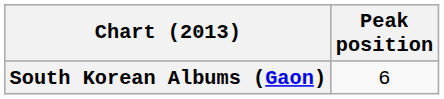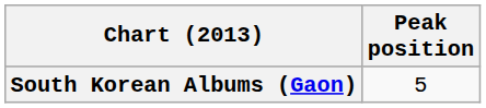 <table class="wikitable plainrowheaders">
 <tr>
 <th>Chart (2013)</th>
 <th>Peak<br>position</th>
 </tr>
 <tr>
 <th scope="row">South Korean Albums (<a href='#'>Gaon</a>)</th>
-<td style="text-align:center;">6</td>
+<td style="text-align:center;">5</td>
 </tr>
 </table>
